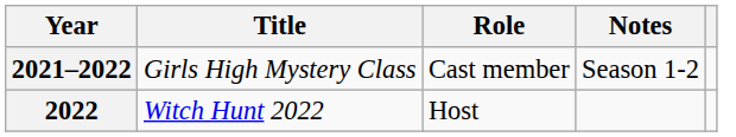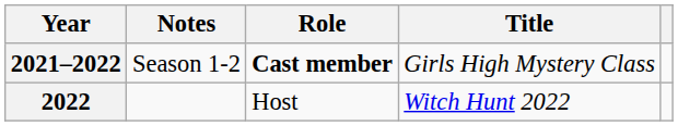 <table class="wikitable plainrowheaders sortable">
 <tr>
 <th scope="col">Year</th>
+<th scope="col">Notes</th>
+<th scope="col">Role</th>
 <th scope="col">Title</th>
-<th scope="col">Role</th>
-<th scope="col">Notes</th>
 <th scope="col" class="unsortable"></th>
 </tr>
 <tr>
 <th scope="row">2021–2022</th>
+<td>Season 1-2</td>
+<td><strong>Cast member</strong></td>
 <td><em>Girls High Mystery Class</em></td>
-<td>Cast member</td>
-<td>Season 1-2</td>
 <td style="text-align:center"></td>
 </tr>
 <tr>
 <th scope="row">2022</th>
+<td></td>
+<td>Host</td>
 <td><em><a href='#'>Witch Hunt</a> 2022</em></td>
-<td>Host</td>
-<td></td>
 <td style="text-align:center"></td>
 </tr>
 </table>
